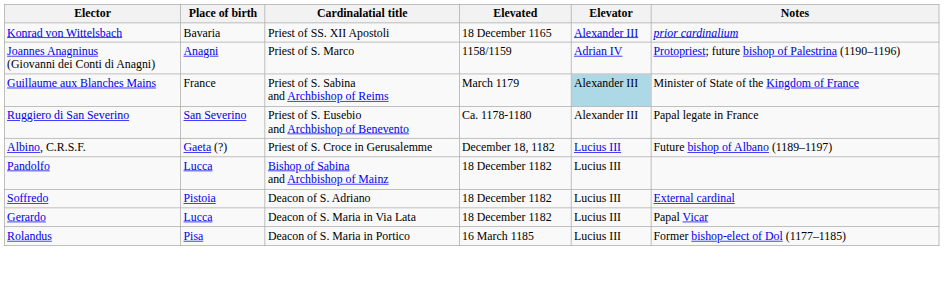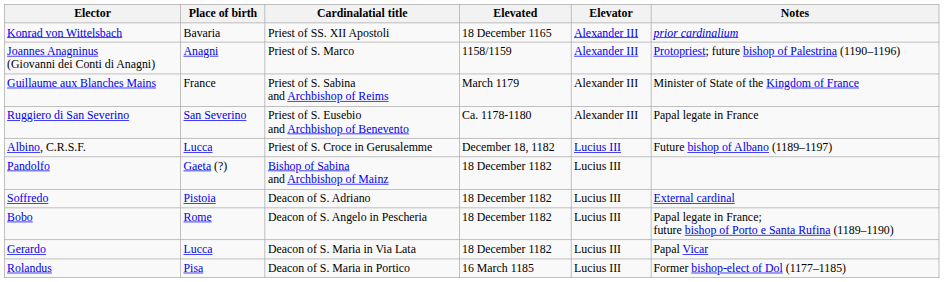 <table class="wikitable sortable" style="width:100%">
 <tr>
 <th width="*">Elector</th>
 <th width="*">Place of birth</th>
 <th width="*">Cardinalatial title</th>
 <th width="*">Elevated</th>
 <th width="*">Elevator</th>
 <th width="*">Notes</th>
 </tr>
 <tr valign="top">
 <td><a href='#'>Konrad von Wittelsbach</a></td>
 <td>Bavaria</td>
 <td>Priest of SS. XII Apostoli</td>
 <td>18 December 1165</td>
 <td><a href='#'>Alexander III</a></td>
 <td><a href='#'><em>prior cardinalium</em></a></td>
 </tr>
 <tr valign="top">
 <td><a href='#'>Joannes Anagninus</a><br> (Giovanni dei Conti di Anagni)</td>
 <td><a href='#'>Anagni</a></td>
 <td>Priest of S. Marco</td>
 <td>1158/1159</td>
-<td><a href='#'>Adrian IV</a></td>
+<td><a href='#'>Alexander III</a></td>
 <td><a href='#'>Protopriest</a>; future <a href='#'>bishop of Palestrina</a> (1190–1196)</td>
 </tr>
 <tr valign="top">
 <td><a href='#'>Guillaume aux Blanches Mains</a></td>
 <td>France</td>
 <td>Priest of S. Sabina<br> and <a href='#'>Archbishop of Reims</a></td>
 <td>March 1179</td>
-<td style="background: lightblue;">Alexander III</td>
+<td>Alexander III</td>
 <td>Minister of State of the <a href='#'>Kingdom of France</a></td>
 </tr>
 <tr valign="top">
 <td><a href='#'>Ruggiero di San Severino</a></td>
 <td><a href='#'>San Severino</a></td>
 <td>Priest of S. Eusebio<br> and <a href='#'>Archbishop of Benevento</a></td>
 <td>Ca. 1178-1180</td>
 <td>Alexander III</td>
 <td>Papal legate in France</td>
 </tr>
 <tr valign="top">
 <td><a href='#'>Albino</a>, C.R.S.F.</td>
-<td><a href='#'>Gaeta</a> (?)</td>
+<td><a href='#'>Lucca</a></td>
 <td>Priest of S. Croce in Gerusalemme</td>
 <td>December 18, 1182</td>
 <td><a href='#'>Lucius III</a></td>
 <td>Future <a href='#'>bishop of Albano</a> (1189–1197)</td>
 </tr>
 <tr valign="top">
 <td><a href='#'>Pandolfo</a></td>
-<td><a href='#'>Lucca</a></td>
+<td><a href='#'>Gaeta</a> (?)</td>
 <td><a href='#'>Bishop of Sabina</a><br> and <a href='#'>Archbishop of Mainz</a></td>
 <td>18 December 1182</td>
 <td>Lucius III</td>
 <td></td>
 </tr>
 <tr valign="top">
 <td><a href='#'>Soffredo</a></td>
 <td><a href='#'>Pistoia</a></td>
 <td>Deacon of S. Adriano</td>
 <td>18 December 1182</td>
 <td>Lucius III</td>
 <td><a href='#'>External cardinal</a></td>
+</tr>
+<tr valign="top">
+<td><a href='#'>Bobo</a></td>
+<td><a href='#'>Rome</a></td>
+<td>Deacon of S. Angelo in Pescheria</td>
+<td>18 December 1182</td>
+<td>Lucius III</td>
+<td>Papal legate in France;<br> future <a href='#'>bishop of Porto e Santa Rufina</a> (1189–1190)</td>
 </tr>
 <tr valign="top">
 <td><a href='#'>Gerardo</a></td>
 <td><a href='#'>Lucca</a></td>
 <td>Deacon of S. Maria in Via Lata</td>
 <td>18 December 1182</td>
 <td>Lucius III</td>
 <td>Papal <a href='#'>Vicar</a></td>
 </tr>
 <tr valign="top">
 <td><a href='#'>Rolandus</a></td>
 <td><a href='#'>Pisa</a></td>
 <td>Deacon of S. Maria in Portico</td>
 <td>16 March 1185</td>
 <td>Lucius III</td>
 <td>Former <a href='#'>bishop-elect of Dol</a> (1177–1185)</td>
 </tr>
 </table>
